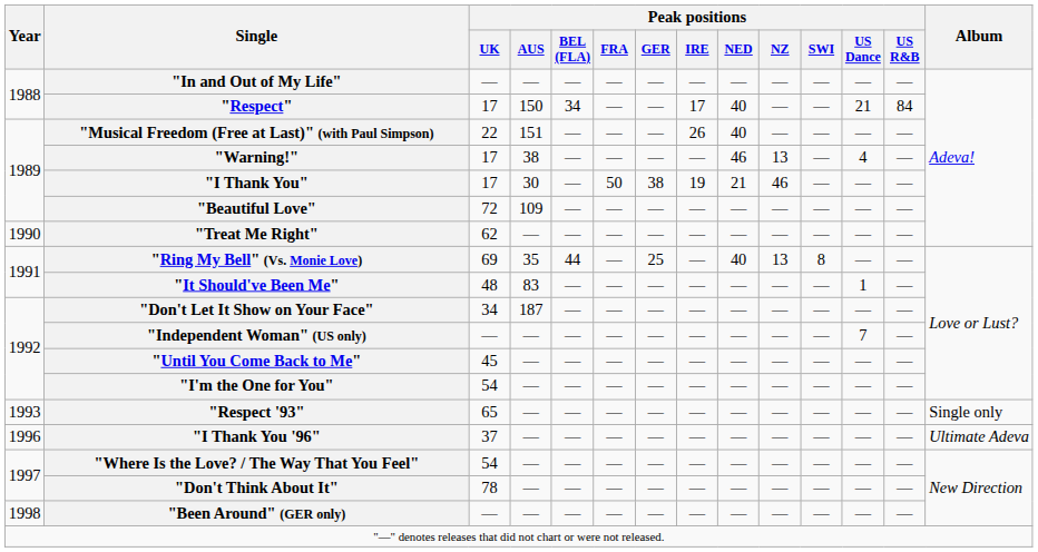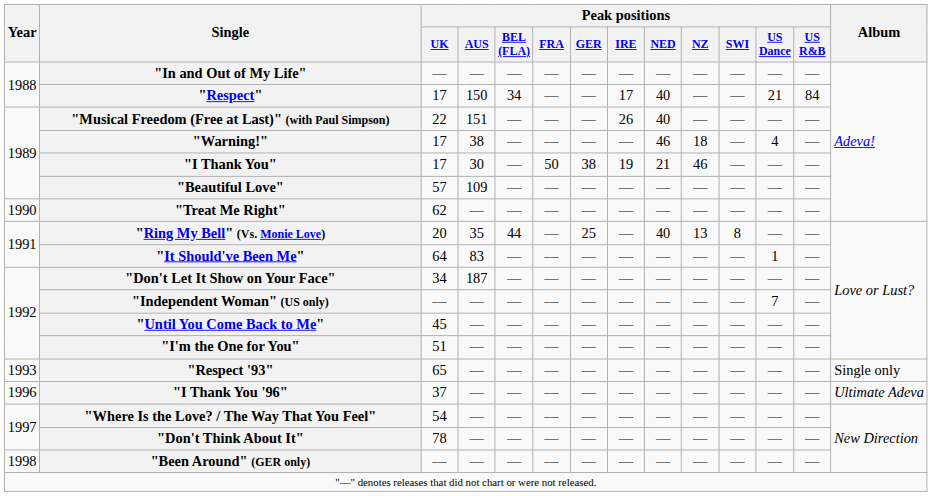 <table class="wikitable plainrowheaders" style="text-align:center;">
 <tr>
 <th rowspan="2">Year</th>
 <th rowspan="2" style="width:26em;">Single</th>
 <th colspan="11">Peak positions</th>
 <th rowspan="2">Album</th>
 </tr>
 <tr style="font-size:smaller;">
 <th width="35"><a href='#'>UK</a><br></th>
 <th width="35"><a href='#'>AUS</a><br></th>
 <th width="35"><a href='#'>BEL<br>(FLA)</a><br></th>
 <th width="35"><a href='#'>FRA</a><br></th>
 <th width="35"><a href='#'>GER</a><br></th>
 <th width="35"><a href='#'>IRE</a><br></th>
 <th width="35"><a href='#'>NED</a><br></th>
 <th width="35"><a href='#'>NZ</a><br></th>
 <th width="35"><a href='#'>SWI</a><br></th>
 <th width="35"><a href='#'>US Dance</a><br></th>
 <th width="35"><a href='#'>US R&B</a><br></th>
 </tr>
 <tr>
 <td rowspan="2">1988</td>
 <th scope="row">"In and Out of My Life"</th>
 <td>—</td>
 <td>—</td>
 <td>—</td>
 <td>—</td>
 <td>—</td>
 <td>—</td>
 <td>—</td>
 <td>—</td>
 <td>—</td>
 <td>—</td>
 <td>—</td>
 <td align="left" rowspan="7"><em><a href='#'>Adeva!</a></em></td>
 </tr>
 <tr>
 <th scope="row">"<a href='#'>Respect</a>"</th>
 <td>17</td>
 <td>150</td>
 <td>34</td>
 <td>—</td>
 <td>—</td>
 <td>17</td>
 <td>40</td>
 <td>—</td>
 <td>—</td>
 <td>21</td>
 <td>84</td>
 </tr>
 <tr>
 <td rowspan="4">1989</td>
 <th scope="row">"Musical Freedom (Free at Last)" <small>(with Paul Simpson)</small></th>
 <td>22</td>
 <td>151</td>
 <td>—</td>
 <td>—</td>
 <td>—</td>
 <td>26</td>
 <td>40</td>
 <td>—</td>
 <td>—</td>
 <td>—</td>
 <td>—</td>
 </tr>
 <tr>
 <th scope="row">"Warning!"</th>
 <td>17</td>
 <td>38</td>
 <td>—</td>
 <td>—</td>
 <td>—</td>
 <td>—</td>
 <td>46</td>
-<td>13</td>
+<td>18</td>
 <td>—</td>
 <td>4</td>
 <td>—</td>
 </tr>
 <tr>
 <th scope="row">"I Thank You"</th>
 <td>17</td>
 <td>30</td>
 <td>—</td>
 <td>50</td>
 <td>38</td>
 <td>19</td>
 <td>21</td>
 <td>46</td>
 <td>—</td>
 <td>—</td>
 <td>—</td>
 </tr>
 <tr>
 <th scope="row">"Beautiful Love"</th>
-<td>72</td>
+<td>57</td>
 <td>109</td>
 <td>—</td>
 <td>—</td>
 <td>—</td>
 <td>—</td>
 <td>—</td>
 <td>—</td>
 <td>—</td>
 <td>—</td>
 <td>—</td>
 </tr>
 <tr>
 <td>1990</td>
 <th scope="row">"Treat Me Right"</th>
 <td>62</td>
 <td>—</td>
 <td>—</td>
 <td>—</td>
 <td>—</td>
 <td>—</td>
 <td>—</td>
 <td>—</td>
 <td>—</td>
 <td>—</td>
 <td>—</td>
 </tr>
 <tr>
 <td rowspan="2">1991</td>
 <th scope="row">"<a href='#'>Ring My Bell</a>" <small>(Vs. <a href='#'>Monie Love</a>)</small></th>
-<td>69</td>
+<td>20</td>
 <td>35</td>
 <td>44</td>
 <td>—</td>
 <td>25</td>
 <td>—</td>
 <td>40</td>
 <td>13</td>
 <td>8</td>
 <td>—</td>
 <td>—</td>
 <td align="left" rowspan="6"><em>Love or Lust?</em></td>
 </tr>
 <tr>
 <th scope="row">"<a href='#'>It Should've Been Me</a>"</th>
-<td>48</td>
+<td>64</td>
 <td>83</td>
 <td>—</td>
 <td>—</td>
 <td>—</td>
 <td>—</td>
 <td>—</td>
 <td>—</td>
 <td>—</td>
 <td>1</td>
 <td>—</td>
 </tr>
 <tr>
 <td rowspan="4">1992</td>
 <th scope="row">"Don't Let It Show on Your Face"</th>
 <td>34</td>
 <td>187</td>
 <td>—</td>
 <td>—</td>
 <td>—</td>
 <td>—</td>
 <td>—</td>
 <td>—</td>
 <td>—</td>
 <td>—</td>
 <td>—</td>
 </tr>
 <tr>
 <th scope="row">"Independent Woman" <small>(US only)</small></th>
 <td>—</td>
 <td>—</td>
 <td>—</td>
 <td>—</td>
 <td>—</td>
 <td>—</td>
 <td>—</td>
 <td>—</td>
 <td>—</td>
 <td>7</td>
 <td>—</td>
 </tr>
 <tr>
 <th scope="row">"<a href='#'>Until You Come Back to Me</a>"</th>
 <td>45</td>
 <td>—</td>
 <td>—</td>
 <td>—</td>
 <td>—</td>
 <td>—</td>
 <td>—</td>
 <td>—</td>
 <td>—</td>
 <td>—</td>
 <td>—</td>
 </tr>
 <tr>
 <th scope="row">"I'm the One for You"</th>
-<td>54</td>
+<td>51</td>
 <td>—</td>
 <td>—</td>
 <td>—</td>
 <td>—</td>
 <td>—</td>
 <td>—</td>
 <td>—</td>
 <td>—</td>
 <td>—</td>
 <td>—</td>
 </tr>
 <tr>
 <td>1993</td>
 <th scope="row">"Respect '93"</th>
 <td>65</td>
 <td>—</td>
 <td>—</td>
 <td>—</td>
 <td>—</td>
 <td>—</td>
 <td>—</td>
 <td>—</td>
 <td>—</td>
 <td>—</td>
 <td>—</td>
 <td align="left" rowspan="1">Single only</td>
 </tr>
 <tr>
 <td>1996</td>
 <th scope="row">"I Thank You '96"</th>
 <td>37</td>
 <td>—</td>
 <td>—</td>
 <td>—</td>
 <td>—</td>
 <td>—</td>
 <td>—</td>
 <td>—</td>
 <td>—</td>
 <td>—</td>
 <td>—</td>
 <td align="left"><em>Ultimate Adeva</em></td>
 </tr>
 <tr>
 <td rowspan="2">1997</td>
 <th scope="row">"Where Is the Love? / The Way That You Feel"</th>
 <td>54</td>
 <td>—</td>
 <td>—</td>
 <td>—</td>
 <td>—</td>
 <td>—</td>
 <td>—</td>
 <td>—</td>
 <td>—</td>
 <td>—</td>
 <td>—</td>
 <td align="left" rowspan="3"><em>New Direction</em></td>
 </tr>
 <tr>
 <th scope="row">"Don't Think About It"</th>
 <td>78</td>
 <td>—</td>
 <td>—</td>
 <td>—</td>
 <td>—</td>
 <td>—</td>
 <td>—</td>
 <td>—</td>
 <td>—</td>
 <td>—</td>
 <td>—</td>
 </tr>
 <tr>
 <td>1998</td>
 <th scope="row">"Been Around" <small>(GER only)</small></th>
 <td>—</td>
 <td>—</td>
 <td>—</td>
 <td>—</td>
 <td>—</td>
 <td>—</td>
 <td>—</td>
 <td>—</td>
 <td>—</td>
 <td>—</td>
 <td>—</td>
 </tr>
 <tr>
 <td align="center" colspan="15" style="font-size:9pt">"—" denotes releases that did not chart or were not released.</td>
 </tr>
 </table>
